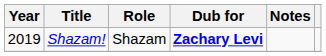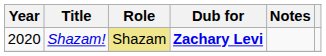 <table class="wikitable">
 <tr>
 <th>Year</th>
 <th>Title</th>
 <th>Role</th>
 <th>Dub for</th>
 <th>Notes</th>
 <th></th>
 </tr>
 <tr>
-<td>2019</td>
+<td>2020</td>
 <td><em><a href='#'>Shazam!</a></em></td>
-<td>Shazam</td>
+<td style="background: khaki;">Shazam</td>
 <td><strong><a href='#'>Zachary Levi</a></strong></td>
 <td></td>
 <td></td>
 </tr>
 <tr>
 </tr>
 </table>
